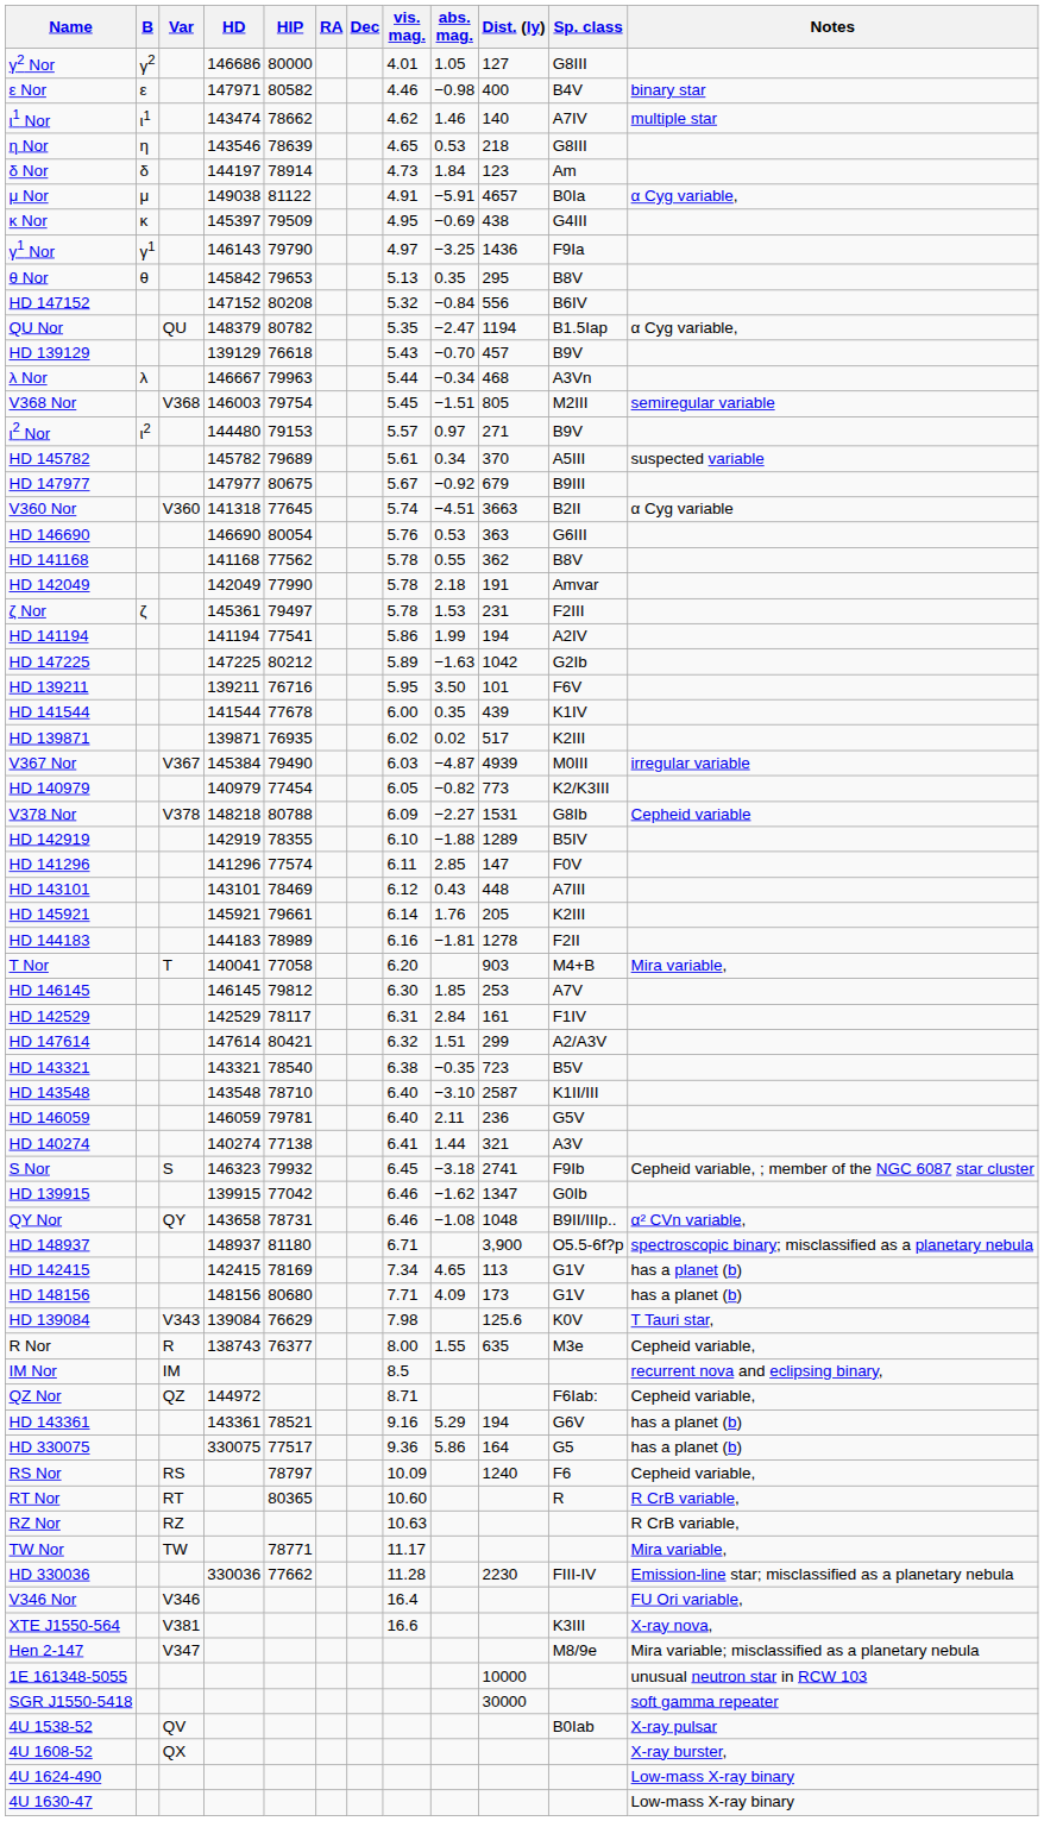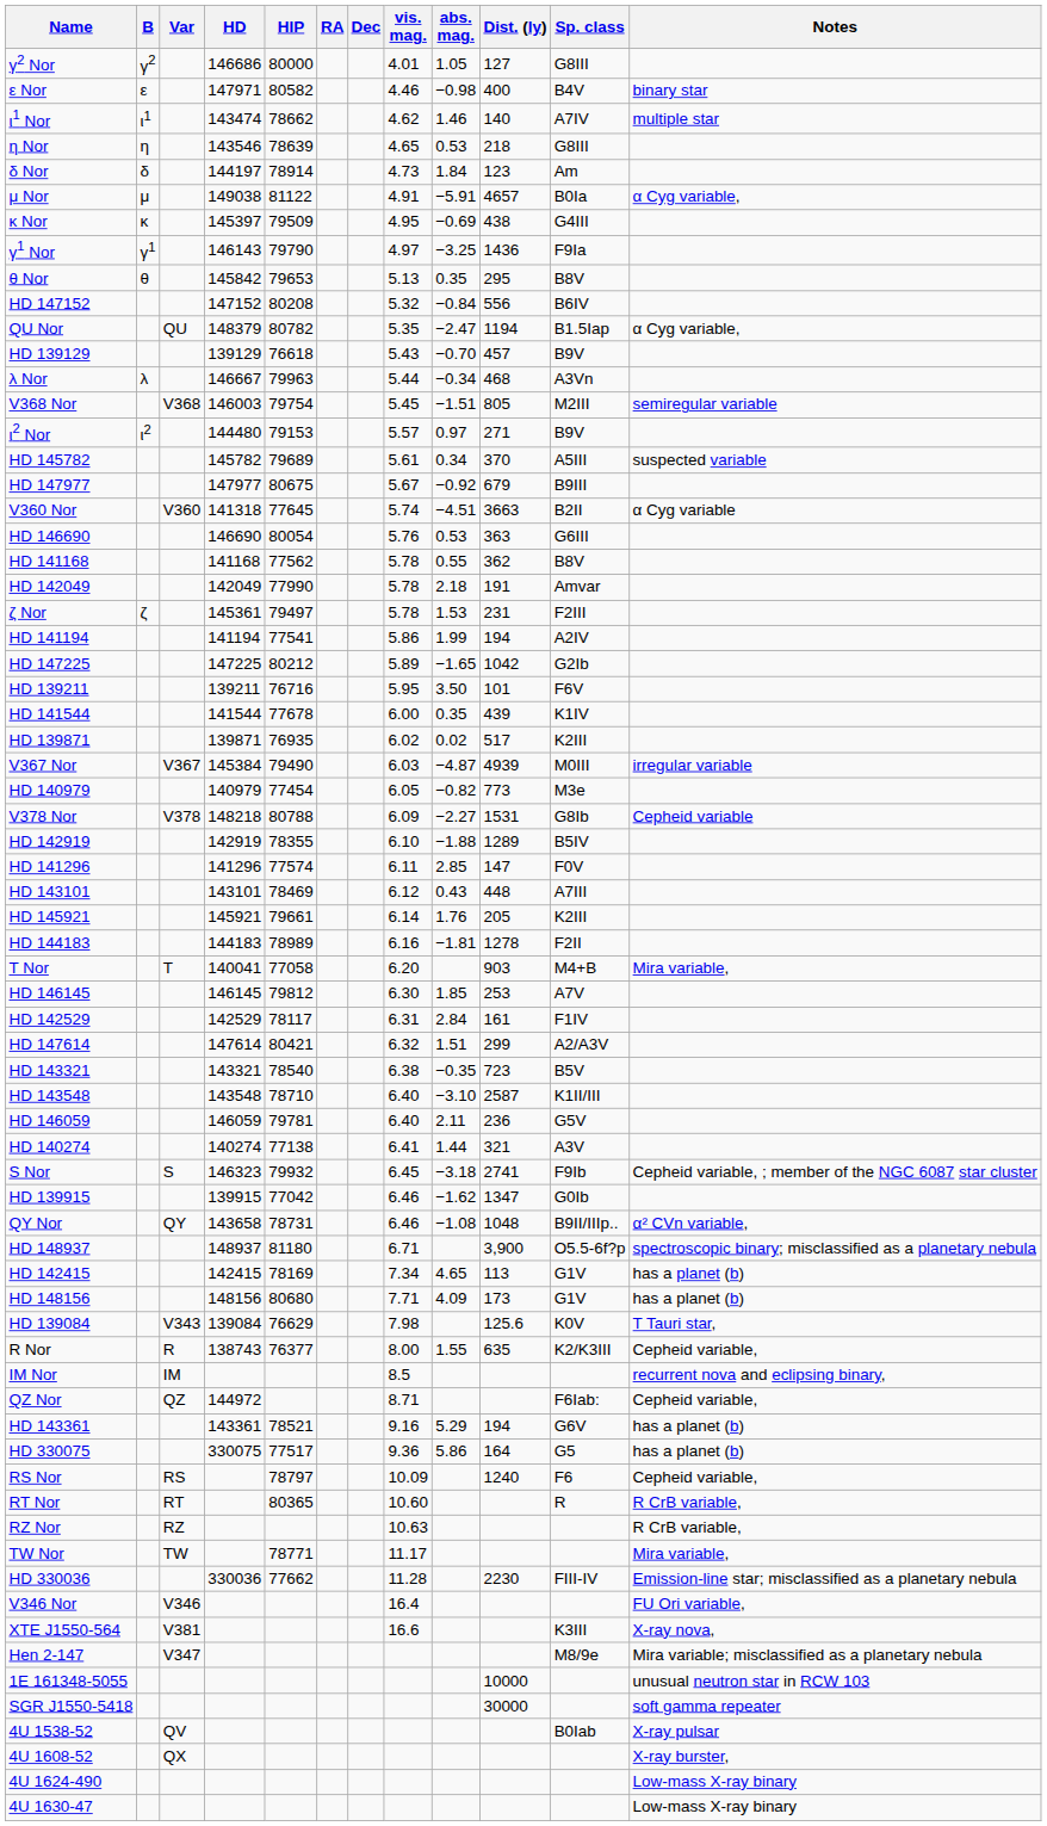 <table class="wikitable sortable sticky-header">
 <tr>
 <th><a href='#'>Name</a></th>
 <th><a href='#'>B</a></th>
 <th><a href='#'>Var</a></th>
 <th><a href='#'>HD</a></th>
 <th><a href='#'>HIP</a></th>
 <th><a href='#'>RA</a></th>
 <th><a href='#'>Dec</a></th>
 <th><a href='#'>vis.<br>mag.</a></th>
 <th><a href='#'>abs.<br>mag.</a></th>
 <th><a href='#'>Dist.</a> (<a href='#'>ly</a>)</th>
 <th><a href='#'>Sp. class</a></th>
 <th>Notes</th>
 </tr>
 <tr>
 <td><a href='#'>γ<sup>2</sup> Nor</a></td>
 <td>γ<sup>2</sup></td>
 <td></td>
 <td>146686</td>
 <td>80000</td>
 <td></td>
 <td></td>
 <td>4.01</td>
 <td>1.05</td>
 <td>127</td>
 <td>G8III</td>
 <td></td>
 </tr>
 <tr>
 <td><a href='#'>ε Nor</a></td>
 <td>ε</td>
 <td></td>
 <td>147971</td>
 <td>80582</td>
 <td></td>
 <td></td>
 <td>4.46</td>
 <td>−0.98</td>
 <td>400</td>
 <td>B4V</td>
 <td style="text-align:left;"><a href='#'>binary star</a></td>
 </tr>
 <tr>
 <td><a href='#'>ι<sup>1</sup> Nor</a></td>
 <td>ι<sup>1</sup></td>
 <td></td>
 <td>143474</td>
 <td>78662</td>
 <td></td>
 <td></td>
 <td>4.62</td>
 <td>1.46</td>
 <td>140</td>
 <td>A7IV</td>
 <td style="text-align:left;"><a href='#'>multiple star</a></td>
 </tr>
 <tr>
 <td><a href='#'>η Nor</a></td>
 <td>η</td>
 <td></td>
 <td>143546</td>
 <td>78639</td>
 <td></td>
 <td></td>
 <td>4.65</td>
 <td>0.53</td>
 <td>218</td>
 <td>G8III</td>
 <td></td>
 </tr>
 <tr>
 <td><a href='#'>δ Nor</a></td>
 <td>δ</td>
 <td></td>
 <td>144197</td>
 <td>78914</td>
 <td></td>
 <td></td>
 <td>4.73</td>
 <td>1.84</td>
 <td>123</td>
 <td>Am</td>
 <td></td>
 </tr>
 <tr>
 <td><a href='#'>μ Nor</a></td>
 <td>μ</td>
 <td></td>
 <td>149038</td>
 <td>81122</td>
 <td></td>
 <td></td>
 <td>4.91</td>
 <td>−5.91</td>
 <td>4657</td>
 <td>B0Ia</td>
 <td style="text-align:left;"><a href='#'>α Cyg variable</a>, </td>
 </tr>
 <tr>
 <td><a href='#'>κ Nor</a></td>
 <td>κ</td>
 <td></td>
 <td>145397</td>
 <td>79509</td>
 <td></td>
 <td></td>
 <td>4.95</td>
 <td>−0.69</td>
 <td>438</td>
 <td>G4III</td>
 <td></td>
 </tr>
 <tr>
 <td><a href='#'>γ<sup>1</sup> Nor</a></td>
 <td>γ<sup>1</sup></td>
 <td></td>
 <td>146143</td>
 <td>79790</td>
 <td></td>
 <td></td>
 <td>4.97</td>
 <td>−3.25</td>
 <td>1436</td>
 <td>F9Ia</td>
 <td></td>
 </tr>
 <tr>
 <td><a href='#'>θ Nor</a></td>
 <td>θ</td>
 <td></td>
 <td>145842</td>
 <td>79653</td>
 <td></td>
 <td></td>
 <td>5.13</td>
 <td>0.35</td>
 <td>295</td>
 <td>B8V</td>
 <td></td>
 </tr>
 <tr>
 <td><a href='#'>HD 147152</a></td>
 <td></td>
 <td></td>
 <td>147152</td>
 <td>80208</td>
 <td></td>
 <td></td>
 <td>5.32</td>
 <td>−0.84</td>
 <td>556</td>
 <td>B6IV</td>
 <td></td>
 </tr>
 <tr>
 <td><a href='#'>QU Nor</a></td>
 <td></td>
 <td>QU</td>
 <td>148379</td>
 <td>80782</td>
 <td></td>
 <td></td>
 <td>5.35</td>
 <td>−2.47</td>
 <td>1194</td>
 <td>B1.5Iap</td>
 <td>α Cyg variable, </td>
 </tr>
 <tr>
 <td><a href='#'>HD 139129</a></td>
 <td></td>
 <td></td>
 <td>139129</td>
 <td>76618</td>
 <td></td>
 <td></td>
 <td>5.43</td>
 <td>−0.70</td>
 <td>457</td>
 <td>B9V</td>
 <td></td>
 </tr>
 <tr>
 <td><a href='#'>λ Nor</a></td>
 <td>λ</td>
 <td></td>
 <td>146667</td>
 <td>79963</td>
 <td></td>
 <td></td>
 <td>5.44</td>
 <td>−0.34</td>
 <td>468</td>
 <td>A3Vn</td>
 <td></td>
 </tr>
 <tr>
 <td><a href='#'>V368 Nor</a></td>
 <td></td>
 <td>V368</td>
 <td>146003</td>
 <td>79754</td>
 <td></td>
 <td></td>
 <td>5.45</td>
 <td>−1.51</td>
 <td>805</td>
 <td>M2III</td>
 <td><a href='#'>semiregular variable</a></td>
 </tr>
 <tr>
 <td><a href='#'>ι<sup>2</sup> Nor</a></td>
 <td>ι<sup>2</sup></td>
 <td></td>
 <td>144480</td>
 <td>79153</td>
 <td></td>
 <td></td>
 <td>5.57</td>
 <td>0.97</td>
 <td>271</td>
 <td>B9V</td>
 <td></td>
 </tr>
 <tr>
 <td><a href='#'>HD 145782</a></td>
 <td></td>
 <td></td>
 <td>145782</td>
 <td>79689</td>
 <td></td>
 <td></td>
 <td>5.61</td>
 <td>0.34</td>
 <td>370</td>
 <td>A5III</td>
 <td>suspected <a href='#'>variable</a></td>
 </tr>
 <tr>
 <td><a href='#'>HD 147977</a></td>
 <td></td>
 <td></td>
 <td>147977</td>
 <td>80675</td>
 <td></td>
 <td></td>
 <td>5.67</td>
 <td>−0.92</td>
 <td>679</td>
 <td>B9III</td>
 <td></td>
 </tr>
 <tr>
 <td><a href='#'>V360 Nor</a></td>
 <td></td>
 <td>V360</td>
 <td>141318</td>
 <td>77645</td>
 <td></td>
 <td></td>
 <td>5.74</td>
 <td>−4.51</td>
 <td>3663</td>
 <td>B2II</td>
 <td style="text-align:left;">α Cyg variable</td>
 </tr>
 <tr>
 <td><a href='#'>HD 146690</a></td>
 <td></td>
 <td></td>
 <td>146690</td>
 <td>80054</td>
 <td></td>
 <td></td>
 <td>5.76</td>
 <td>0.53</td>
 <td>363</td>
 <td>G6III</td>
 <td></td>
 </tr>
 <tr>
 <td><a href='#'>HD 141168</a></td>
 <td></td>
 <td></td>
 <td>141168</td>
 <td>77562</td>
 <td></td>
 <td></td>
 <td>5.78</td>
 <td>0.55</td>
 <td>362</td>
 <td>B8V</td>
 <td></td>
 </tr>
 <tr>
 <td><a href='#'>HD 142049</a></td>
 <td></td>
 <td></td>
 <td>142049</td>
 <td>77990</td>
 <td></td>
 <td></td>
 <td>5.78</td>
 <td>2.18</td>
 <td>191</td>
 <td>Amvar</td>
 <td></td>
 </tr>
 <tr>
 <td><a href='#'>ζ Nor</a></td>
 <td>ζ</td>
 <td></td>
 <td>145361</td>
 <td>79497</td>
 <td></td>
 <td></td>
 <td>5.78</td>
 <td>1.53</td>
 <td>231</td>
 <td>F2III</td>
 <td></td>
 </tr>
 <tr>
 <td><a href='#'>HD 141194</a></td>
 <td></td>
 <td></td>
 <td>141194</td>
 <td>77541</td>
 <td></td>
 <td></td>
 <td>5.86</td>
 <td>1.99</td>
 <td>194</td>
 <td>A2IV</td>
 <td></td>
 </tr>
 <tr>
 <td><a href='#'>HD 147225</a></td>
 <td></td>
 <td></td>
 <td>147225</td>
 <td>80212</td>
 <td></td>
 <td></td>
 <td>5.89</td>
-<td>−1.63</td>
+<td>−1.65</td>
 <td>1042</td>
 <td>G2Ib</td>
 <td></td>
 </tr>
 <tr>
 <td><a href='#'>HD 139211</a></td>
 <td></td>
 <td></td>
 <td>139211</td>
 <td>76716</td>
 <td></td>
 <td></td>
 <td>5.95</td>
 <td>3.50</td>
 <td>101</td>
 <td>F6V</td>
 <td></td>
 </tr>
 <tr>
 <td><a href='#'>HD 141544</a></td>
 <td></td>
 <td></td>
 <td>141544</td>
 <td>77678</td>
 <td></td>
 <td></td>
 <td>6.00</td>
 <td>0.35</td>
 <td>439</td>
 <td>K1IV</td>
 <td></td>
 </tr>
 <tr>
 <td><a href='#'>HD 139871</a></td>
 <td></td>
 <td></td>
 <td>139871</td>
 <td>76935</td>
 <td></td>
 <td></td>
 <td>6.02</td>
 <td>0.02</td>
 <td>517</td>
 <td>K2III</td>
 <td></td>
 </tr>
 <tr>
 <td><a href='#'>V367 Nor</a></td>
 <td></td>
 <td>V367</td>
 <td>145384</td>
 <td>79490</td>
 <td></td>
 <td></td>
 <td>6.03</td>
 <td>−4.87</td>
 <td>4939</td>
 <td>M0III</td>
 <td><a href='#'>irregular variable</a></td>
 </tr>
 <tr>
 <td><a href='#'>HD 140979</a></td>
 <td></td>
 <td></td>
 <td>140979</td>
 <td>77454</td>
 <td></td>
 <td></td>
 <td>6.05</td>
 <td>−0.82</td>
 <td>773</td>
-<td>K2/K3III</td>
+<td>M3e</td>
 <td></td>
 </tr>
 <tr>
 <td><a href='#'>V378 Nor</a></td>
 <td></td>
 <td>V378</td>
 <td>148218</td>
 <td>80788</td>
 <td></td>
 <td></td>
 <td>6.09</td>
 <td>−2.27</td>
 <td>1531</td>
 <td>G8Ib</td>
 <td style="text-align:left;"><a href='#'>Cepheid variable</a></td>
 </tr>
 <tr>
 <td><a href='#'>HD 142919</a></td>
 <td></td>
 <td></td>
 <td>142919</td>
 <td>78355</td>
 <td></td>
 <td></td>
 <td>6.10</td>
 <td>−1.88</td>
 <td>1289</td>
 <td>B5IV</td>
 <td></td>
 </tr>
 <tr>
 <td><a href='#'>HD 141296</a></td>
 <td></td>
 <td></td>
 <td>141296</td>
 <td>77574</td>
 <td></td>
 <td></td>
 <td>6.11</td>
 <td>2.85</td>
 <td>147</td>
 <td>F0V</td>
 <td></td>
 </tr>
 <tr>
 <td><a href='#'>HD 143101</a></td>
 <td></td>
 <td></td>
 <td>143101</td>
 <td>78469</td>
 <td></td>
 <td></td>
 <td>6.12</td>
 <td>0.43</td>
 <td>448</td>
 <td>A7III</td>
 <td></td>
 </tr>
 <tr>
 <td><a href='#'>HD 145921</a></td>
 <td></td>
 <td></td>
 <td>145921</td>
 <td>79661</td>
 <td></td>
 <td></td>
 <td>6.14</td>
 <td>1.76</td>
 <td>205</td>
 <td>K2III</td>
 <td></td>
 </tr>
 <tr>
 <td><a href='#'>HD 144183</a></td>
 <td></td>
 <td></td>
 <td>144183</td>
 <td>78989</td>
 <td></td>
 <td></td>
 <td>6.16</td>
 <td>−1.81</td>
 <td>1278</td>
 <td>F2II</td>
 <td></td>
 </tr>
 <tr>
 <td><a href='#'>T Nor</a></td>
 <td></td>
 <td>T</td>
 <td>140041</td>
 <td>77058</td>
 <td></td>
 <td></td>
 <td>6.20</td>
 <td></td>
 <td>903</td>
 <td>M4+B</td>
 <td style="text-align:left;"><a href='#'>Mira variable</a>, </td>
 </tr>
 <tr>
 <td><a href='#'>HD 146145</a></td>
 <td></td>
 <td></td>
 <td>146145</td>
 <td>79812</td>
 <td></td>
 <td></td>
 <td>6.30</td>
 <td>1.85</td>
 <td>253</td>
 <td>A7V</td>
 <td></td>
 </tr>
 <tr>
 <td><a href='#'>HD 142529</a></td>
 <td></td>
 <td></td>
 <td>142529</td>
 <td>78117</td>
 <td></td>
 <td></td>
 <td>6.31</td>
 <td>2.84</td>
 <td>161</td>
 <td>F1IV</td>
 <td></td>
 </tr>
 <tr>
 <td><a href='#'>HD 147614</a></td>
 <td></td>
 <td></td>
 <td>147614</td>
 <td>80421</td>
 <td></td>
 <td></td>
 <td>6.32</td>
 <td>1.51</td>
 <td>299</td>
 <td>A2/A3V</td>
 <td></td>
 </tr>
 <tr>
 <td><a href='#'>HD 143321</a></td>
 <td></td>
 <td></td>
 <td>143321</td>
 <td>78540</td>
 <td></td>
 <td></td>
 <td>6.38</td>
 <td>−0.35</td>
 <td>723</td>
 <td>B5V</td>
 <td></td>
 </tr>
 <tr>
 <td><a href='#'>HD 143548</a></td>
 <td></td>
 <td></td>
 <td>143548</td>
 <td>78710</td>
 <td></td>
 <td></td>
 <td>6.40</td>
 <td>−3.10</td>
 <td>2587</td>
 <td>K1II/III</td>
 <td></td>
 </tr>
 <tr>
 <td><a href='#'>HD 146059</a></td>
 <td></td>
 <td></td>
 <td>146059</td>
 <td>79781</td>
 <td></td>
 <td></td>
 <td>6.40</td>
 <td>2.11</td>
 <td>236</td>
 <td>G5V</td>
 <td></td>
 </tr>
 <tr>
 <td><a href='#'>HD 140274</a></td>
 <td></td>
 <td></td>
 <td>140274</td>
 <td>77138</td>
 <td></td>
 <td></td>
 <td>6.41</td>
 <td>1.44</td>
 <td>321</td>
 <td>A3V</td>
 <td></td>
 </tr>
 <tr>
 <td><a href='#'>S Nor</a></td>
 <td></td>
 <td>S</td>
 <td>146323</td>
 <td>79932</td>
 <td></td>
 <td></td>
 <td>6.45</td>
 <td>−3.18</td>
 <td>2741</td>
 <td>F9Ib</td>
 <td style="text-align:left;">Cepheid variable, ; member of the <a href='#'>NGC 6087</a> <a href='#'>star cluster</a></td>
 </tr>
 <tr>
 <td><a href='#'>HD 139915</a></td>
 <td></td>
 <td></td>
 <td>139915</td>
 <td>77042</td>
 <td></td>
 <td></td>
 <td>6.46</td>
 <td>−1.62</td>
 <td>1347</td>
 <td>G0Ib</td>
 <td></td>
 </tr>
 <tr>
 <td><a href='#'>QY Nor</a></td>
 <td></td>
 <td>QY</td>
 <td>143658</td>
 <td>78731</td>
 <td></td>
 <td></td>
 <td>6.46</td>
 <td>−1.08</td>
 <td>1048</td>
 <td>B9II/IIIp..</td>
 <td style="text-align:left;"><a href='#'>α² CVn variable</a>, </td>
 </tr>
 <tr>
 <td><a href='#'>HD 148937</a></td>
 <td></td>
 <td></td>
 <td>148937</td>
 <td>81180</td>
 <td></td>
 <td></td>
 <td>6.71</td>
 <td></td>
 <td>3,900</td>
 <td>O5.5-6f?p</td>
 <td style="text-align:left;"><a href='#'>spectroscopic binary</a>; misclassified as a <a href='#'>planetary nebula</a></td>
 </tr>
 <tr>
 <td><a href='#'>HD 142415</a></td>
 <td></td>
 <td></td>
 <td>142415</td>
 <td>78169</td>
 <td></td>
 <td></td>
 <td>7.34</td>
 <td>4.65</td>
 <td>113</td>
 <td>G1V</td>
 <td style="text-align:left;">has a <a href='#'>planet</a> (<a href='#'>b</a>)</td>
 </tr>
 <tr>
 <td><a href='#'>HD 148156</a></td>
 <td></td>
 <td></td>
 <td>148156</td>
 <td>80680</td>
 <td></td>
 <td></td>
 <td>7.71</td>
 <td>4.09</td>
 <td>173</td>
 <td>G1V</td>
 <td style="text-align:left;">has a planet (<a href='#'>b</a>)</td>
 </tr>
 <tr>
 <td><a href='#'>HD 139084</a></td>
 <td></td>
 <td>V343</td>
 <td>139084</td>
 <td>76629</td>
 <td></td>
 <td></td>
 <td>7.98</td>
 <td></td>
 <td>125.6</td>
 <td>K0V</td>
 <td style="text-align:left;"><a href='#'>T Tauri star</a>, </td>
 </tr>
 <tr>
 <td>R Nor</td>
 <td></td>
 <td>R</td>
 <td>138743</td>
 <td>76377</td>
 <td></td>
 <td></td>
 <td>8.00</td>
 <td>1.55</td>
 <td>635</td>
-<td>M3e</td>
+<td>K2/K3III</td>
 <td style="text-align:left;">Cepheid variable, </td>
 </tr>
 <tr>
 <td><a href='#'>IM Nor</a></td>
 <td></td>
 <td>IM</td>
 <td></td>
 <td></td>
 <td></td>
 <td></td>
 <td>8.5</td>
 <td></td>
 <td></td>
 <td></td>
 <td style="text-align:left;"><a href='#'>recurrent nova</a> and <a href='#'>eclipsing binary</a>, </td>
 </tr>
 <tr>
 <td><a href='#'>QZ Nor</a></td>
 <td></td>
 <td>QZ</td>
 <td>144972</td>
 <td></td>
 <td></td>
 <td></td>
 <td>8.71</td>
 <td></td>
 <td></td>
 <td>F6Iab:</td>
 <td style="text-align:left;">Cepheid variable, </td>
 </tr>
 <tr>
 <td><a href='#'>HD 143361</a></td>
 <td></td>
 <td></td>
 <td>143361</td>
 <td>78521</td>
 <td></td>
 <td></td>
 <td>9.16</td>
 <td>5.29</td>
 <td>194</td>
 <td>G6V</td>
 <td style="text-align:left;">has a planet (<a href='#'>b</a>)</td>
 </tr>
 <tr>
 <td><a href='#'>HD 330075</a></td>
 <td></td>
 <td></td>
 <td>330075</td>
 <td>77517</td>
 <td></td>
 <td></td>
 <td>9.36</td>
 <td>5.86</td>
 <td>164</td>
 <td>G5</td>
 <td style="text-align:left;">has a planet (<a href='#'>b</a>)</td>
 </tr>
 <tr>
 <td><a href='#'>RS Nor</a></td>
 <td></td>
 <td>RS</td>
 <td></td>
 <td>78797</td>
 <td></td>
 <td></td>
 <td>10.09</td>
 <td></td>
 <td>1240</td>
 <td>F6</td>
 <td style="text-align:left;">Cepheid variable, </td>
 </tr>
 <tr>
 <td><a href='#'>RT Nor</a></td>
 <td></td>
 <td>RT</td>
 <td></td>
 <td>80365</td>
 <td></td>
 <td></td>
 <td>10.60</td>
 <td></td>
 <td></td>
 <td>R</td>
 <td style="text-align:left;"><a href='#'>R CrB variable</a>, </td>
 </tr>
 <tr>
 <td><a href='#'>RZ Nor</a></td>
 <td></td>
 <td>RZ</td>
 <td></td>
 <td></td>
 <td></td>
 <td></td>
 <td>10.63</td>
 <td></td>
 <td></td>
 <td></td>
 <td style="text-align:left;">R CrB variable, </td>
 </tr>
 <tr>
 <td><a href='#'>TW Nor</a></td>
 <td></td>
 <td>TW</td>
 <td></td>
 <td>78771</td>
 <td></td>
 <td></td>
 <td>11.17</td>
 <td></td>
 <td></td>
 <td></td>
 <td style="text-align:left;"><a href='#'>Mira variable</a>, </td>
 </tr>
 <tr>
 <td><a href='#'>HD 330036</a></td>
 <td></td>
 <td></td>
 <td>330036</td>
 <td>77662</td>
 <td></td>
 <td></td>
 <td>11.28</td>
 <td></td>
 <td>2230</td>
 <td>FIII-IV</td>
 <td style="text-align:left;"><a href='#'>Emission-line</a> star; misclassified as a planetary nebula</td>
 </tr>
 <tr>
 <td><a href='#'>V346 Nor</a></td>
 <td></td>
 <td>V346</td>
 <td></td>
 <td></td>
 <td></td>
 <td></td>
 <td>16.4</td>
 <td></td>
 <td></td>
 <td></td>
 <td style="text-align:left;"><a href='#'>FU Ori variable</a>, </td>
 </tr>
 <tr>
 <td><a href='#'>XTE J1550-564</a></td>
 <td></td>
 <td>V381</td>
 <td></td>
 <td></td>
 <td></td>
 <td></td>
 <td>16.6</td>
 <td></td>
 <td></td>
 <td>K3III</td>
 <td style="text-align:left;"><a href='#'>X-ray nova</a>, </td>
 </tr>
 <tr>
 <td><a href='#'>Hen 2-147</a></td>
 <td></td>
 <td>V347</td>
 <td></td>
 <td></td>
 <td></td>
 <td></td>
 <td></td>
 <td></td>
 <td></td>
 <td>M8/9e</td>
 <td style="text-align:left;">Mira variable; misclassified as a planetary nebula</td>
 </tr>
 <tr>
 <td><a href='#'>1E 161348-5055</a></td>
 <td></td>
 <td></td>
 <td></td>
 <td></td>
 <td></td>
 <td></td>
 <td></td>
 <td></td>
 <td>10000</td>
 <td></td>
 <td style="text-align:left;">unusual <a href='#'>neutron star</a> in <a href='#'>RCW 103</a></td>
 </tr>
 <tr>
 <td><a href='#'>SGR J1550-5418</a></td>
 <td></td>
 <td></td>
 <td></td>
 <td></td>
 <td></td>
 <td></td>
 <td></td>
 <td></td>
 <td>30000</td>
 <td></td>
 <td style="text-align:left;"><a href='#'>soft gamma repeater</a></td>
 </tr>
 <tr>
 <td><a href='#'>4U 1538-52</a></td>
 <td></td>
 <td>QV</td>
 <td></td>
 <td></td>
 <td></td>
 <td></td>
 <td></td>
 <td></td>
 <td></td>
 <td>B0Iab</td>
 <td style="text-align:left;"><a href='#'>X-ray pulsar</a></td>
 </tr>
 <tr>
 <td><a href='#'>4U 1608-52</a></td>
 <td></td>
 <td>QX</td>
 <td></td>
 <td></td>
 <td></td>
 <td></td>
 <td></td>
 <td></td>
 <td></td>
 <td></td>
 <td style="text-align:left;"><a href='#'>X-ray burster</a>, </td>
 </tr>
 <tr>
 <td><a href='#'>4U 1624-490</a></td>
 <td></td>
 <td></td>
 <td></td>
 <td></td>
 <td></td>
 <td></td>
 <td></td>
 <td></td>
 <td></td>
 <td></td>
 <td style="text-align:left;"><a href='#'>Low-mass X-ray binary</a></td>
 </tr>
 <tr>
 <td><a href='#'>4U 1630-47</a></td>
 <td></td>
 <td></td>
 <td></td>
 <td></td>
 <td></td>
 <td></td>
 <td></td>
 <td></td>
 <td></td>
 <td></td>
 <td style="text-align:left;">Low-mass X-ray binary<br></td>
 </tr>
 </table>
